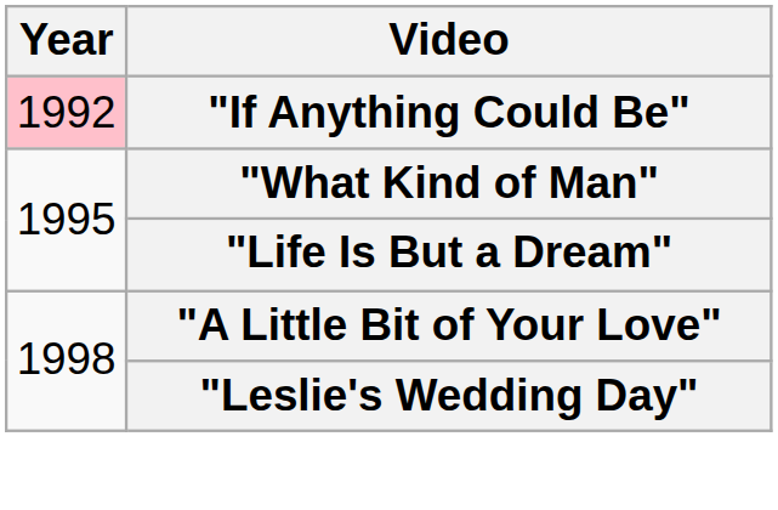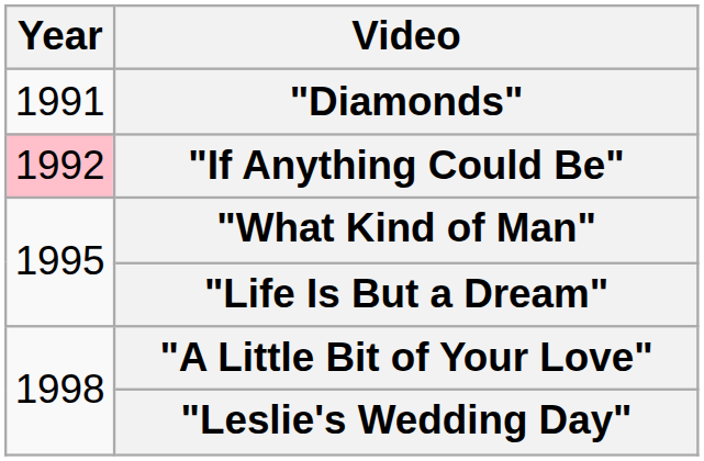 <table class="wikitable plainrowheaders">
 <tr>
 <th>Year</th>
 <th style="width:14em;">Video</th>
+</tr>
+<tr>
+<td>1991</td>
+<th scope="row">"Diamonds"</th>
 </tr>
 <tr>
 <td style="background: pink;">1992</td>
 <th scope="row">"If Anything Could Be"</th>
 </tr>
 <tr>
 <td rowspan="2">1995</td>
 <th scope="row">"What Kind of Man"</th>
 </tr>
 <tr>
 <th scope="row">"Life Is But a Dream"</th>
 </tr>
 <tr>
 <td rowspan="2">1998</td>
 <th scope="row">"A Little Bit of Your Love"</th>
 </tr>
 <tr>
 <th scope="row">"Leslie's Wedding Day"</th>
 </tr>
 </table>
